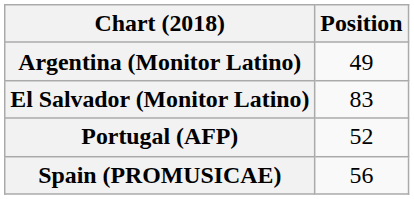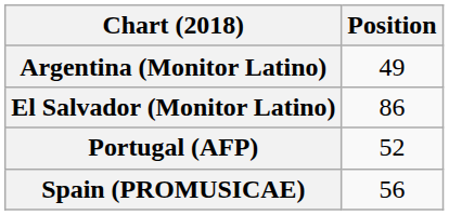 <table class="wikitable plainrowheaders sortable" style="text-align:center">
 <tr>
 <th scope="col">Chart (2018)</th>
 <th scope="col">Position</th>
 </tr>
 <tr>
 <th scope="row">Argentina (Monitor Latino)</th>
 <td>49</td>
 </tr>
 <tr>
 <th scope="row">El Salvador (Monitor Latino)</th>
-<td>83</td>
+<td>86</td>
 </tr>
 <tr>
 <th scope="row">Portugal (AFP)</th>
 <td>52</td>
 </tr>
 <tr>
 <th scope="row">Spain (PROMUSICAE)</th>
 <td>56</td>
 </tr>
 </table>
